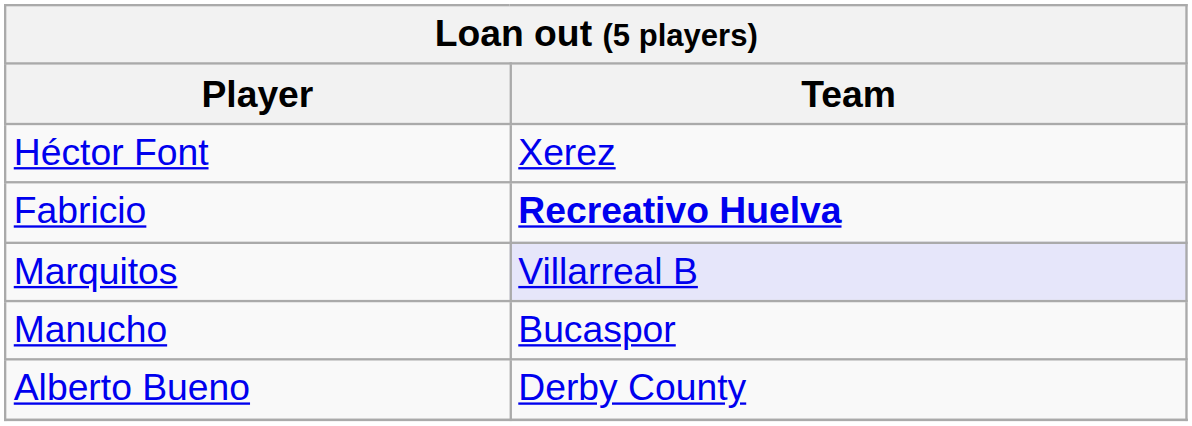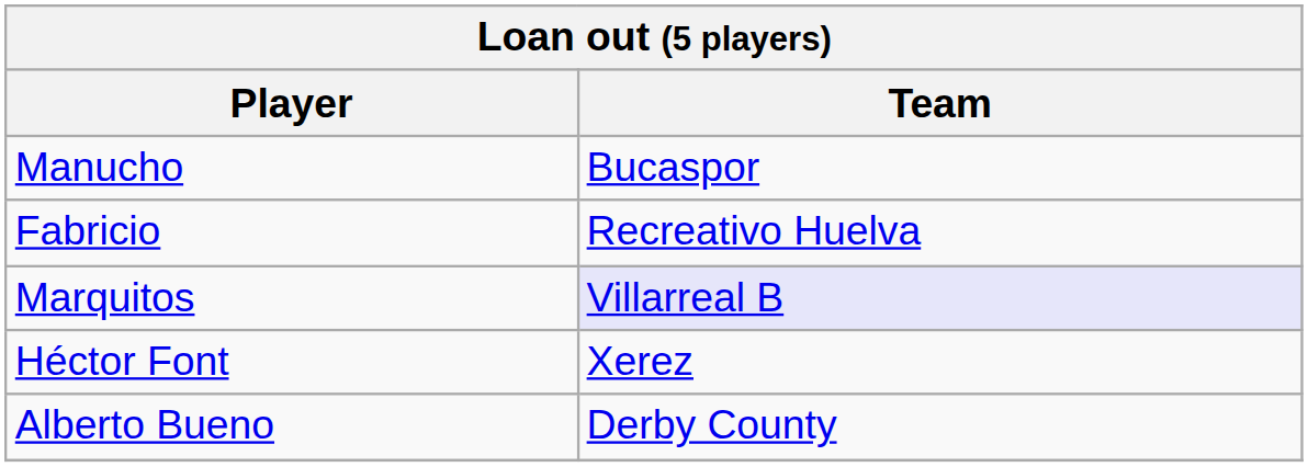 <table class="wikitable collapsible collapsed">
 <tr>
 <th colspan="2" width="500"> <strong>Loan out</strong> <small>(5 players)</small></th>
 </tr>
 <tr>
 <th>Player</th>
 <th>Team</th>
 </tr>
 <tr>
-<td> <a href='#'>Héctor Font</a></td>
-<td> <a href='#'>Xerez</a></td>
+<td> <a href='#'>Manucho</a></td>
+<td> <a href='#'>Bucaspor</a></td>
 </tr>
 <tr>
 <td> <a href='#'>Fabricio</a></td>
-<td><strong> <a href='#'>Recreativo Huelva</a></strong></td>
+<td> <a href='#'>Recreativo Huelva</a></td>
 </tr>
 <tr>
 <td> <a href='#'>Marquitos</a></td>
 <td style="background: lavender;"> <a href='#'>Villarreal B</a></td>
 </tr>
 <tr>
-<td> <a href='#'>Manucho</a></td>
-<td> <a href='#'>Bucaspor</a></td>
+<td> <a href='#'>Héctor Font</a></td>
+<td> <a href='#'>Xerez</a></td>
 </tr>
 <tr>
 <td> <a href='#'>Alberto Bueno</a></td>
 <td> <a href='#'>Derby County</a></td>
 </tr>
 <tr>
 </tr>
 </table>
